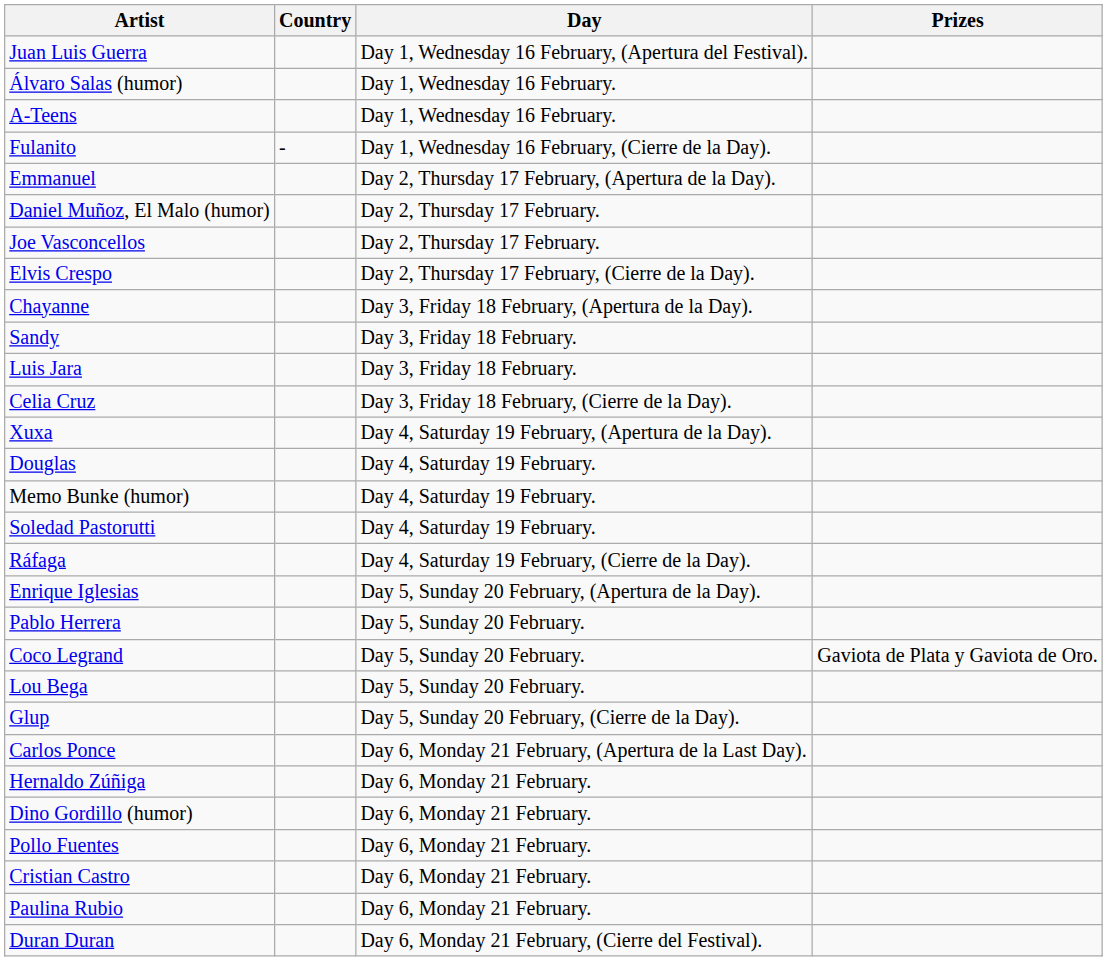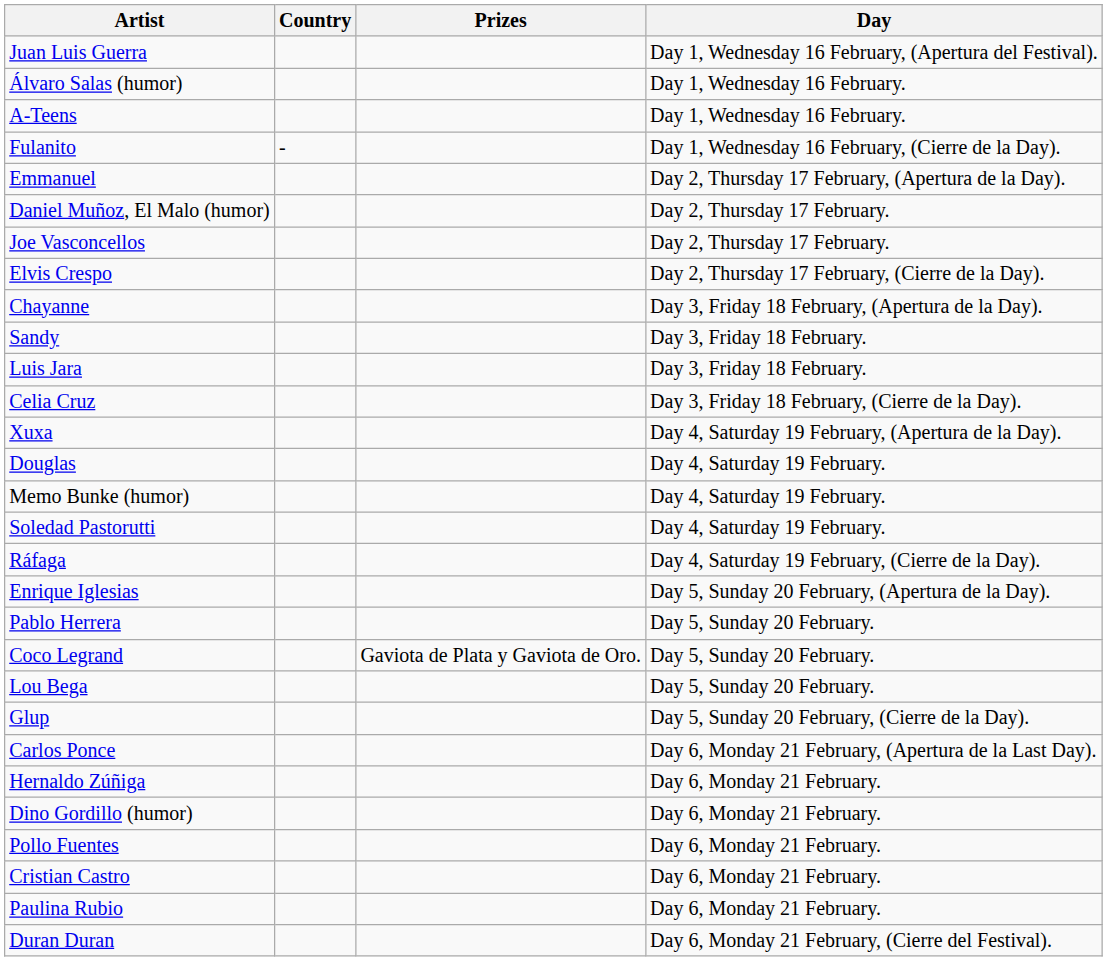 <table class="wikitable">
 <tr>
 <th>Artist</th>
 <th>Country</th>
+<th>Prizes</th>
 <th>Day</th>
-<th>Prizes</th>
 </tr>
 <tr>
 <td><a href='#'>Juan Luis Guerra</a></td>
 <td></td>
+<td></td>
 <td>Day 1, Wednesday 16 February, (Apertura del Festival).</td>
-<td></td>
 </tr>
 <tr>
 <td><a href='#'>Álvaro Salas</a> (humor)</td>
 <td></td>
+<td></td>
 <td>Day 1, Wednesday 16 February.</td>
-<td></td>
 </tr>
 <tr>
 <td><a href='#'>A-Teens</a></td>
 <td></td>
+<td></td>
 <td>Day 1, Wednesday 16 February.</td>
-<td></td>
 </tr>
 <tr>
 <td><a href='#'>Fulanito</a></td>
 <td>-</td>
+<td></td>
 <td>Day 1, Wednesday 16 February, (Cierre de la Day).</td>
-<td></td>
 </tr>
 <tr>
 <td><a href='#'>Emmanuel</a></td>
 <td></td>
+<td></td>
 <td>Day 2, Thursday 17 February, (Apertura de la Day).</td>
-<td></td>
 </tr>
 <tr>
 <td><a href='#'>Daniel Muñoz</a>, El Malo (humor)</td>
 <td></td>
+<td></td>
 <td>Day 2, Thursday 17 February.</td>
-<td></td>
 </tr>
 <tr>
 <td><a href='#'>Joe Vasconcellos</a></td>
 <td></td>
+<td></td>
 <td>Day 2, Thursday 17 February.</td>
-<td></td>
 </tr>
 <tr>
 <td><a href='#'>Elvis Crespo</a></td>
 <td></td>
+<td></td>
 <td>Day 2, Thursday 17 February, (Cierre de la Day).</td>
-<td></td>
 </tr>
 <tr>
 <td><a href='#'>Chayanne</a></td>
 <td></td>
+<td></td>
 <td>Day 3, Friday 18 February, (Apertura de la Day).</td>
-<td></td>
 </tr>
 <tr>
 <td><a href='#'>Sandy</a></td>
 <td></td>
+<td></td>
 <td>Day 3, Friday 18 February.</td>
-<td></td>
 </tr>
 <tr>
 <td><a href='#'>Luis Jara</a></td>
 <td></td>
+<td></td>
 <td>Day 3, Friday 18 February.</td>
-<td></td>
 </tr>
 <tr>
 <td><a href='#'>Celia Cruz</a></td>
 <td></td>
+<td></td>
 <td>Day 3, Friday 18 February, (Cierre de la Day).</td>
-<td></td>
 </tr>
 <tr>
 <td><a href='#'>Xuxa</a></td>
 <td></td>
+<td></td>
 <td>Day 4, Saturday 19 February, (Apertura de la Day).</td>
-<td></td>
 </tr>
 <tr>
 <td><a href='#'>Douglas</a></td>
 <td></td>
+<td></td>
 <td>Day 4, Saturday 19 February.</td>
-<td></td>
 </tr>
 <tr>
 <td>Memo Bunke (humor)</td>
 <td></td>
+<td></td>
 <td>Day 4, Saturday 19 February.</td>
-<td></td>
 </tr>
 <tr>
 <td><a href='#'>Soledad Pastorutti</a></td>
 <td></td>
+<td></td>
 <td>Day 4, Saturday 19 February.</td>
-<td></td>
 </tr>
 <tr>
 <td><a href='#'>Ráfaga</a></td>
 <td></td>
+<td></td>
 <td>Day 4, Saturday 19 February, (Cierre de la Day).</td>
-<td></td>
 </tr>
 <tr>
 <td><a href='#'>Enrique Iglesias</a></td>
 <td></td>
+<td></td>
 <td>Day 5, Sunday 20 February, (Apertura de la Day).</td>
-<td></td>
 </tr>
 <tr>
 <td><a href='#'>Pablo Herrera</a></td>
 <td></td>
+<td></td>
 <td>Day 5, Sunday 20 February.</td>
-<td></td>
 </tr>
 <tr>
 <td><a href='#'>Coco Legrand</a></td>
 <td></td>
+<td>Gaviota de Plata y Gaviota de Oro.</td>
 <td>Day 5, Sunday 20 February.</td>
-<td>Gaviota de Plata y Gaviota de Oro.</td>
 </tr>
 <tr>
 <td><a href='#'>Lou Bega</a></td>
 <td></td>
+<td></td>
 <td>Day 5, Sunday 20 February.</td>
-<td></td>
 </tr>
 <tr>
 <td><a href='#'>Glup</a></td>
 <td></td>
+<td></td>
 <td>Day 5, Sunday 20 February, (Cierre de la Day).</td>
-<td></td>
 </tr>
 <tr>
 <td><a href='#'>Carlos Ponce</a></td>
 <td></td>
+<td></td>
 <td>Day 6, Monday 21 February, (Apertura de la Last Day).</td>
-<td></td>
 </tr>
 <tr>
 <td><a href='#'>Hernaldo Zúñiga</a></td>
 <td></td>
+<td></td>
 <td>Day 6, Monday 21 February.</td>
-<td></td>
 </tr>
 <tr>
 <td><a href='#'>Dino Gordillo</a> (humor)</td>
 <td></td>
+<td></td>
 <td>Day 6, Monday 21 February.</td>
-<td></td>
 </tr>
 <tr>
 <td><a href='#'>Pollo Fuentes</a></td>
 <td></td>
+<td></td>
 <td>Day 6, Monday 21 February.</td>
-<td></td>
 </tr>
 <tr>
 <td><a href='#'>Cristian Castro</a></td>
 <td></td>
+<td></td>
 <td>Day 6, Monday 21 February.</td>
-<td></td>
 </tr>
 <tr>
 <td><a href='#'>Paulina Rubio</a></td>
 <td></td>
+<td></td>
 <td>Day 6, Monday 21 February.</td>
-<td></td>
 </tr>
 <tr>
 <td><a href='#'>Duran Duran</a></td>
 <td></td>
+<td></td>
 <td>Day 6, Monday 21 February, (Cierre del Festival).</td>
-<td></td>
 </tr>
 </table>
